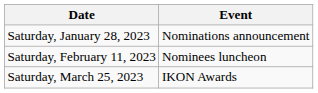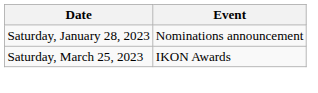 <table class="wikitable">
 <tr>
 <th>Date</th>
 <th>Event</th>
 </tr>
 <tr>
 <td>Saturday, January 28, 2023</td>
 <td>Nominations announcement</td>
 </tr>
 <tr>
-<td>Saturday, February 11, 2023</td>
-<td>Nominees luncheon</td>
-</tr>
-<tr>
 <td>Saturday, March 25, 2023</td>
 <td>IKON Awards</td>
 </tr>
 </table>
